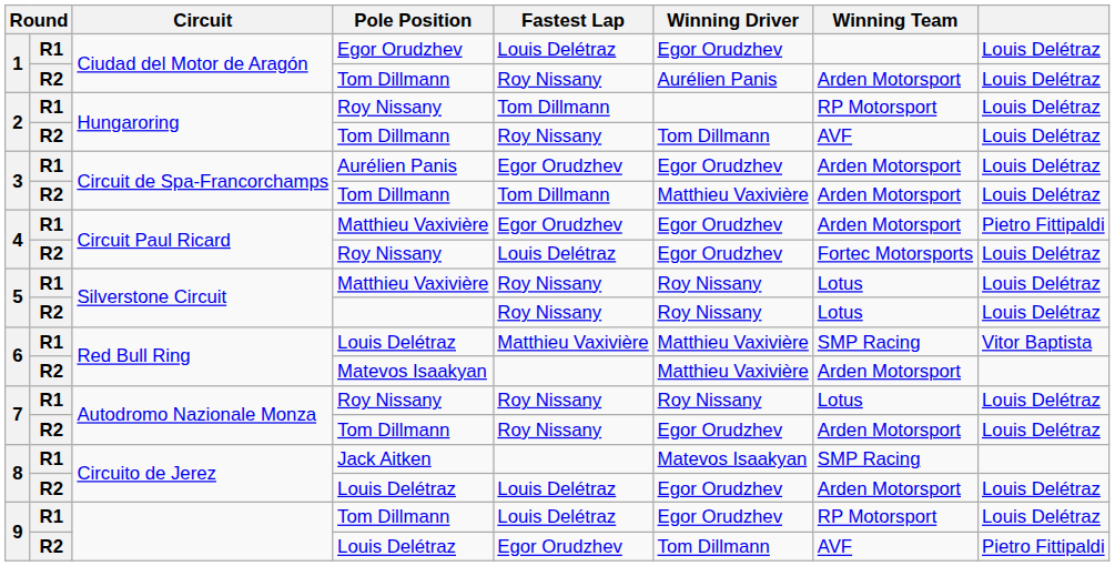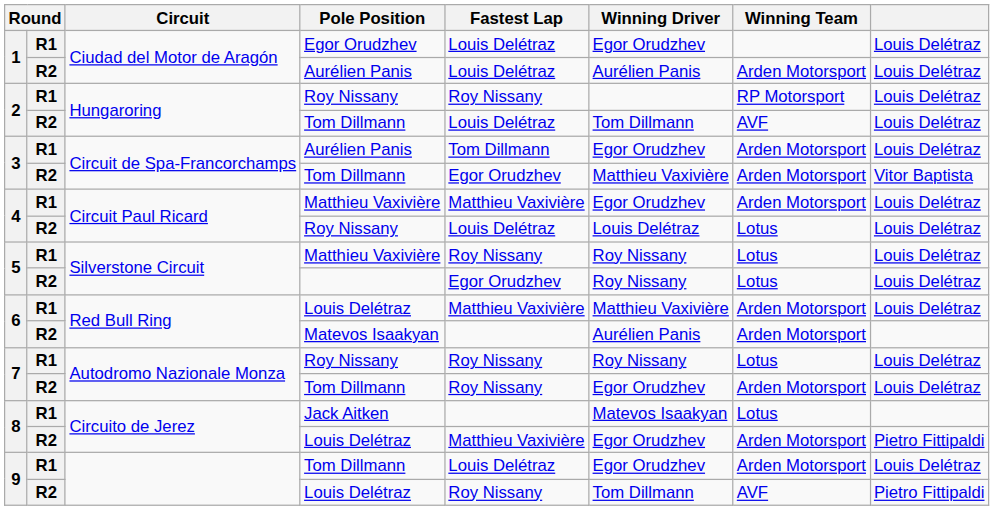 <table class="wikitable" style="font-size: 85%">
 <tr>
 <th colspan=2>Round</th>
 <th>Circuit</th>
 <th>Pole Position</th>
 <th>Fastest Lap</th>
 <th>Winning Driver</th>
 <th>Winning Team</th>
 <th></th>
 </tr>
 <tr>
 <th rowspan=2>1</th>
 <th>R1</th>
 <td rowspan=2> <a href='#'>Ciudad del Motor de Aragón</a></td>
 <td> <a href='#'>Egor Orudzhev</a></td>
 <td> <a href='#'>Louis Delétraz</a></td>
 <td> <a href='#'>Egor Orudzhev</a></td>
 <td></td>
 <td> <a href='#'>Louis Delétraz</a></td>
 </tr>
 <tr>
 <th>R2</th>
-<td> <a href='#'>Tom Dillmann</a></td>
-<td> <a href='#'>Roy Nissany</a></td>
+<td> <a href='#'>Aurélien Panis</a></td>
+<td> <a href='#'>Louis Delétraz</a></td>
 <td> <a href='#'>Aurélien Panis</a></td>
 <td> <a href='#'>Arden Motorsport</a></td>
 <td> <a href='#'>Louis Delétraz</a></td>
 </tr>
 <tr>
 <th rowspan=2>2</th>
 <th>R1</th>
 <td rowspan=2> <a href='#'>Hungaroring</a></td>
 <td> <a href='#'>Roy Nissany</a></td>
-<td> <a href='#'>Tom Dillmann</a></td>
+<td> <a href='#'>Roy Nissany</a></td>
 <td></td>
 <td> <a href='#'>RP Motorsport</a></td>
 <td> <a href='#'>Louis Delétraz</a></td>
 </tr>
 <tr>
 <th>R2</th>
 <td> <a href='#'>Tom Dillmann</a></td>
-<td> <a href='#'>Roy Nissany</a></td>
+<td> <a href='#'>Louis Delétraz</a></td>
 <td> <a href='#'>Tom Dillmann</a></td>
 <td> <a href='#'>AVF</a></td>
 <td> <a href='#'>Louis Delétraz</a></td>
 </tr>
 <tr>
 <th rowspan=2>3</th>
 <th>R1</th>
 <td rowspan=2> <a href='#'>Circuit de Spa-Francorchamps</a></td>
 <td> <a href='#'>Aurélien Panis</a></td>
-<td> <a href='#'>Egor Orudzhev</a></td>
+<td> <a href='#'>Tom Dillmann</a></td>
 <td> <a href='#'>Egor Orudzhev</a></td>
 <td> <a href='#'>Arden Motorsport</a></td>
 <td> <a href='#'>Louis Delétraz</a></td>
 </tr>
 <tr>
 <th>R2</th>
 <td> <a href='#'>Tom Dillmann</a></td>
-<td> <a href='#'>Tom Dillmann</a></td>
+<td> <a href='#'>Egor Orudzhev</a></td>
 <td> <a href='#'>Matthieu Vaxivière</a></td>
 <td> <a href='#'>Arden Motorsport</a></td>
-<td> <a href='#'>Louis Delétraz</a></td>
+<td> <a href='#'>Vitor Baptista</a></td>
 </tr>
 <tr>
 <th rowspan=2>4</th>
 <th>R1</th>
 <td rowspan=2> <a href='#'>Circuit Paul Ricard</a></td>
 <td> <a href='#'>Matthieu Vaxivière</a></td>
-<td> <a href='#'>Egor Orudzhev</a></td>
+<td> <a href='#'>Matthieu Vaxivière</a></td>
 <td> <a href='#'>Egor Orudzhev</a></td>
 <td> <a href='#'>Arden Motorsport</a></td>
-<td> <a href='#'>Pietro Fittipaldi</a></td>
+<td> <a href='#'>Louis Delétraz</a></td>
 </tr>
 <tr>
 <th>R2</th>
 <td> <a href='#'>Roy Nissany</a></td>
 <td> <a href='#'>Louis Delétraz</a></td>
-<td> <a href='#'>Egor Orudzhev</a></td>
-<td> <a href='#'>Fortec Motorsports</a></td>
+<td> <a href='#'>Louis Delétraz</a></td>
+<td> <a href='#'>Lotus</a></td>
 <td> <a href='#'>Louis Delétraz</a></td>
 </tr>
 <tr>
 <th rowspan=2>5</th>
 <th>R1</th>
 <td rowspan=2> <a href='#'>Silverstone Circuit</a></td>
 <td> <a href='#'>Matthieu Vaxivière</a></td>
 <td> <a href='#'>Roy Nissany</a></td>
 <td> <a href='#'>Roy Nissany</a></td>
 <td> <a href='#'>Lotus</a></td>
 <td> <a href='#'>Louis Delétraz</a></td>
 </tr>
 <tr>
 <th>R2</th>
 <td></td>
-<td> <a href='#'>Roy Nissany</a></td>
+<td> <a href='#'>Egor Orudzhev</a></td>
 <td> <a href='#'>Roy Nissany</a></td>
 <td> <a href='#'>Lotus</a></td>
 <td> <a href='#'>Louis Delétraz</a></td>
 </tr>
 <tr>
 <th rowspan=2>6</th>
 <th>R1</th>
 <td rowspan=2> <a href='#'>Red Bull Ring</a></td>
 <td> <a href='#'>Louis Delétraz</a></td>
 <td> <a href='#'>Matthieu Vaxivière</a></td>
 <td> <a href='#'>Matthieu Vaxivière</a></td>
-<td> <a href='#'>SMP Racing</a></td>
-<td> <a href='#'>Vitor Baptista</a></td>
+<td> <a href='#'>Arden Motorsport</a></td>
+<td> <a href='#'>Louis Delétraz</a></td>
 </tr>
 <tr>
 <th>R2</th>
 <td> <a href='#'>Matevos Isaakyan</a></td>
 <td></td>
-<td> <a href='#'>Matthieu Vaxivière</a></td>
+<td> <a href='#'>Aurélien Panis</a></td>
 <td> <a href='#'>Arden Motorsport</a></td>
 <td></td>
 </tr>
 <tr>
 <th rowspan=2>7</th>
 <th>R1</th>
 <td rowspan=2> <a href='#'>Autodromo Nazionale Monza</a></td>
 <td> <a href='#'>Roy Nissany</a></td>
 <td> <a href='#'>Roy Nissany</a></td>
 <td> <a href='#'>Roy Nissany</a></td>
 <td> <a href='#'>Lotus</a></td>
 <td> <a href='#'>Louis Delétraz</a></td>
 </tr>
 <tr>
 <th>R2</th>
 <td> <a href='#'>Tom Dillmann</a></td>
 <td> <a href='#'>Roy Nissany</a></td>
 <td> <a href='#'>Egor Orudzhev</a></td>
 <td> <a href='#'>Arden Motorsport</a></td>
 <td> <a href='#'>Louis Delétraz</a></td>
 </tr>
 <tr>
 <th rowspan=2>8</th>
 <th>R1</th>
 <td rowspan=2> <a href='#'>Circuito de Jerez</a></td>
 <td> <a href='#'>Jack Aitken</a></td>
 <td></td>
 <td> <a href='#'>Matevos Isaakyan</a></td>
-<td> <a href='#'>SMP Racing</a></td>
+<td> <a href='#'>Lotus</a></td>
 <td></td>
 </tr>
 <tr>
 <th>R2</th>
 <td> <a href='#'>Louis Delétraz</a></td>
-<td> <a href='#'>Louis Delétraz</a></td>
+<td> <a href='#'>Matthieu Vaxivière</a></td>
 <td> <a href='#'>Egor Orudzhev</a></td>
 <td> <a href='#'>Arden Motorsport</a></td>
-<td> <a href='#'>Louis Delétraz</a></td>
+<td> <a href='#'>Pietro Fittipaldi</a></td>
 </tr>
 <tr>
 <th rowspan=2>9</th>
 <th>R1</th>
 <td rowspan=2></td>
 <td> <a href='#'>Tom Dillmann</a></td>
 <td> <a href='#'>Louis Delétraz</a></td>
 <td> <a href='#'>Egor Orudzhev</a></td>
-<td> <a href='#'>RP Motorsport</a></td>
+<td> <a href='#'>Arden Motorsport</a></td>
 <td> <a href='#'>Louis Delétraz</a></td>
 </tr>
 <tr>
 <th>R2</th>
 <td> <a href='#'>Louis Delétraz</a></td>
-<td> <a href='#'>Egor Orudzhev</a></td>
+<td> <a href='#'>Roy Nissany</a></td>
 <td> <a href='#'>Tom Dillmann</a></td>
 <td> <a href='#'>AVF</a></td>
 <td> <a href='#'>Pietro Fittipaldi</a></td>
 </tr>
 </table>
